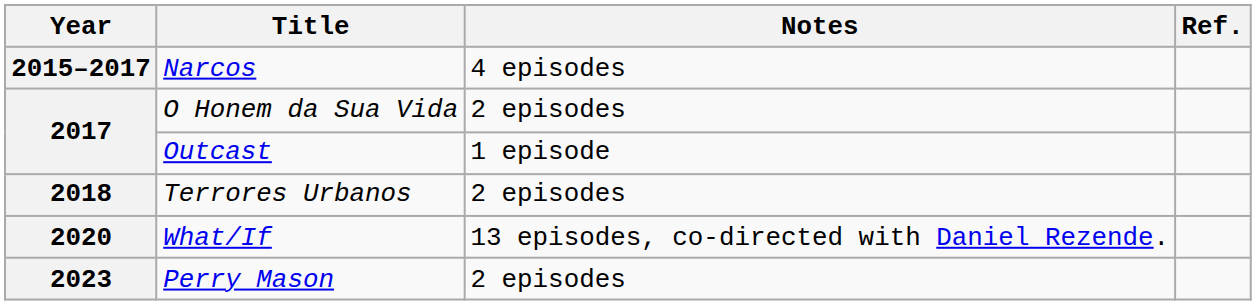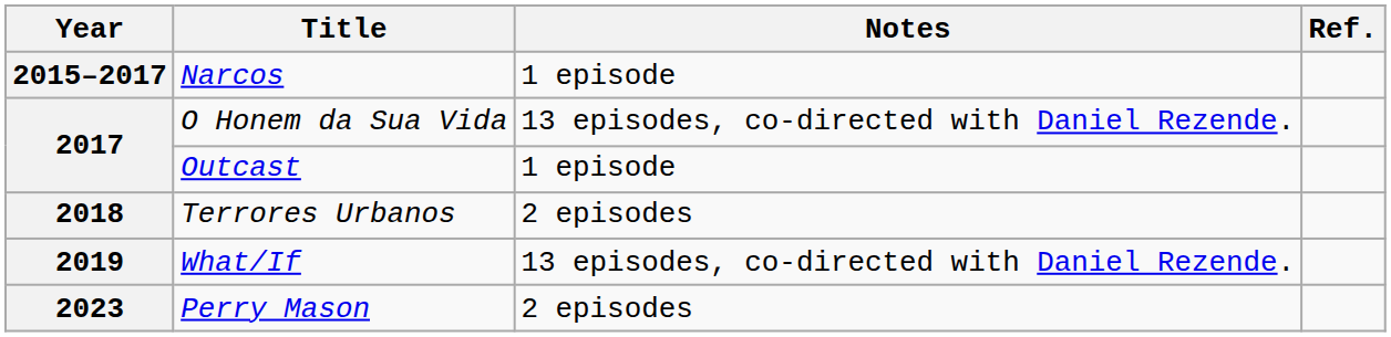 <table class="wikitable sortable plainrowheaders">
 <tr>
 <th scope="col">Year</th>
 <th scope="col">Title</th>
 <th scope="col">Notes</th>
 <th scope="col" class="unsortable">Ref.</th>
 </tr>
 <tr>
 <th scope="row">2015–2017</th>
 <td><em><a href='#'>Narcos</a></em></td>
-<td>4 episodes</td>
+<td>1 episode</td>
 <td align="center"></td>
 </tr>
 <tr>
 <th scope="row" rowspan="2">2017</th>
 <td><em>O Honem da Sua Vida</em></td>
-<td>2 episodes</td>
+<td>13 episodes, co-directed with <a href='#'>Daniel Rezende</a>.</td>
 <td align="center"></td>
 </tr>
 <tr>
 <td><em><a href='#'>Outcast</a></em></td>
 <td>1 episode</td>
 <td></td>
 </tr>
 <tr>
 <th scope="row">2018</th>
 <td><em>Terrores Urbanos</em></td>
 <td>2 episodes</td>
 <td></td>
 </tr>
 <tr>
-<th scope="row">2020</th>
+<th scope="row">2019</th>
 <td><em><a href='#'>What/If</a></em></td>
 <td>13 episodes, co-directed with <a href='#'>Daniel Rezende</a>.</td>
 <td></td>
 </tr>
 <tr>
 <th scope="row">2023</th>
 <td><em><a href='#'>Perry Mason</a></em></td>
 <td>2 episodes</td>
 <td></td>
 </tr>
 </table>
